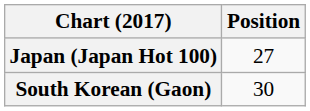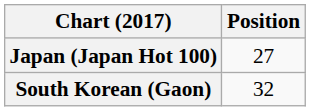 <table class="wikitable sortable plainrowheaders" style="text-align:center;">
 <tr>
 <th scope="col">Chart (2017)</th>
 <th scope="col">Position</th>
 </tr>
 <tr>
 <th scope="row">Japan (Japan Hot 100)</th>
 <td>27</td>
 </tr>
 <tr>
 <th scope="row">South Korean (Gaon)</th>
-<td>30</td>
+<td>32</td>
 </tr>
 </table>
